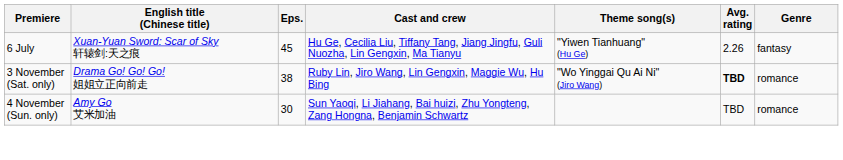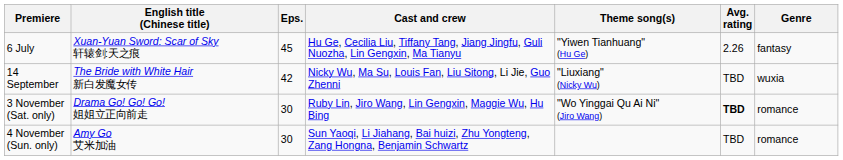 <table class="wikitable sortable" width="100%" style="text-align: left">
 <tr>
 <th align=center width=8% bgcolor="silver">Premiere</th>
 <th align=center width=25% bgcolor="silver">English title <br> (Chinese title)</th>
 <th align=center width=1% bgcolor="silver">Eps.</th>
 <th align=center width=30% bgcolor="silver">Cast and crew</th>
 <th align=center width=20% bgcolor="silver">Theme song(s)</th>
 <th align=center width=1% bgcolor="silver">Avg. rating</th>
 <th align=center width=10% bgcolor="silver">Genre</th>
 </tr>
 <tr ---->
 <td>6 July</td>
 <td><em><a href='#'>Xuan-Yuan Sword: Scar of Sky</a></em> <br>轩辕剑:天之痕</td>
 <td>45</td>
 <td><a href='#'>Hu Ge</a>, <a href='#'>Cecilia Liu</a>, <a href='#'>Tiffany Tang</a>, <a href='#'>Jiang Jingfu</a>, <a href='#'>Guli Nuozha</a>, <a href='#'>Lin Gengxin</a>, <a href='#'>Ma Tianyu</a></td>
 <td>"Yiwen Tianhuang"<br><small>(<a href='#'>Hu Ge</a>)</small></td>
 <td>2.26</td>
 <td>fantasy</td>
 </tr>
 <tr ---->
+<td>14 September</td>
+<td><em><a href='#'>The Bride with White Hair</a></em> <br>新白发魔女传</td>
+<td>42</td>
+<td><a href='#'>Nicky Wu</a>, <a href='#'>Ma Su</a>, <a href='#'>Louis Fan</a>, <a href='#'>Liu Sitong</a>, Li Jie, <a href='#'>Guo Zhenni</a></td>
+<td>"Liuxiang"<br><small>(<a href='#'>Nicky Wu</a>)</small></td>
+<td>TBD</td>
+<td>wuxia</td>
+</tr>
+<tr ---->
 <td>3 November<br>(Sat. only)</td>
 <td><em><a href='#'>Drama Go! Go! Go!</a></em> <br>姐姐立正向前走</td>
-<td>38</td>
+<td>30</td>
 <td><a href='#'>Ruby Lin</a>, <a href='#'>Jiro Wang</a>, <a href='#'>Lin Gengxin</a>, <a href='#'>Maggie Wu</a>, <a href='#'>Hu Bing</a></td>
 <td>"Wo Yinggai Qu Ai Ni"<br><small>(<a href='#'>Jiro Wang</a>)</small></td>
 <td><strong>TBD</strong></td>
 <td>romance</td>
 </tr>
 <tr ---->
 <td>4 November<br>(Sun. only)</td>
 <td><em><a href='#'>Amy Go</a></em> <br>艾米加油</td>
 <td>30</td>
 <td><a href='#'>Sun Yaoqi</a>, <a href='#'>Li Jiahang</a>, <a href='#'>Bai huizi</a>, <a href='#'>Zhu Yongteng</a>, <a href='#'>Zang Hongna</a>, <a href='#'>Benjamin Schwartz</a></td>
 <td></td>
 <td>TBD</td>
 <td>romance</td>
 </tr>
 </table>
